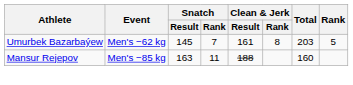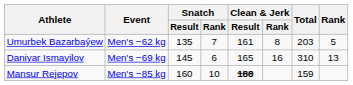 <table class="wikitable" style="font-size:90%">
 <tr>
 <th rowspan=2>Athlete</th>
 <th rowspan=2>Event</th>
 <th colspan="2">Snatch</th>
 <th colspan="2">Clean & Jerk</th>
 <th rowspan="2">Total</th>
 <th rowspan="2">Rank</th>
 </tr>
 <tr style="font-size:95%">
 <th>Result</th>
 <th>Rank</th>
 <th>Result</th>
 <th>Rank</th>
 </tr>
 <tr align=center>
 <td align=left><a href='#'>Umurbek Bazarbaýew</a></td>
 <td align=left><a href='#'>Men's −62 kg</a></td>
-<td>145</td>
+<td>135</td>
 <td>7</td>
 <td>161</td>
 <td>8</td>
 <td>203</td>
 <td>5</td>
 </tr>
 <tr align=center>
+<td align=left><a href='#'>Daniyar Ismayilov</a></td>
+<td align=left><a href='#'>Men's −69 kg</a></td>
+<td>145</td>
+<td>6</td>
+<td>165</td>
+<td>16</td>
+<td>310</td>
+<td>13</td>
+</tr>
+<tr align=center>
 <td align=left><a href='#'>Mansur Rejepov</a></td>
 <td align=left><a href='#'>Men's −85 kg</a></td>
-<td>163</td>
-<td>11</td>
-<td><s>188</s></td>
+<td>160</td>
+<td>10</td>
+<td><strong><s>188</s></strong></td>
 <td></td>
-<td>160</td>
+<td>159</td>
 <td></td>
 </tr>
 </table>
